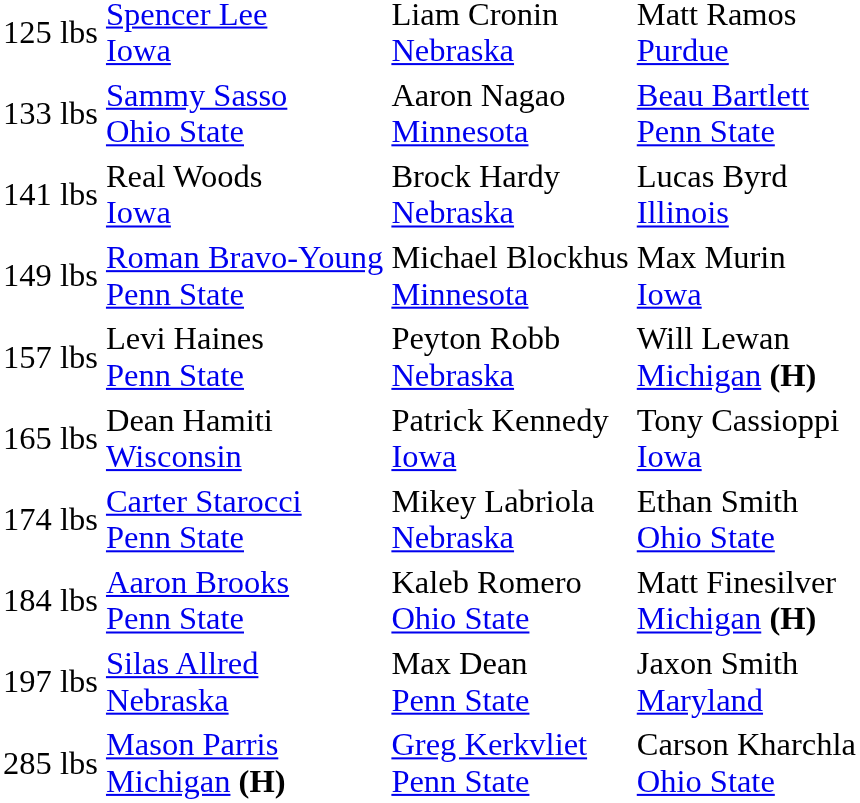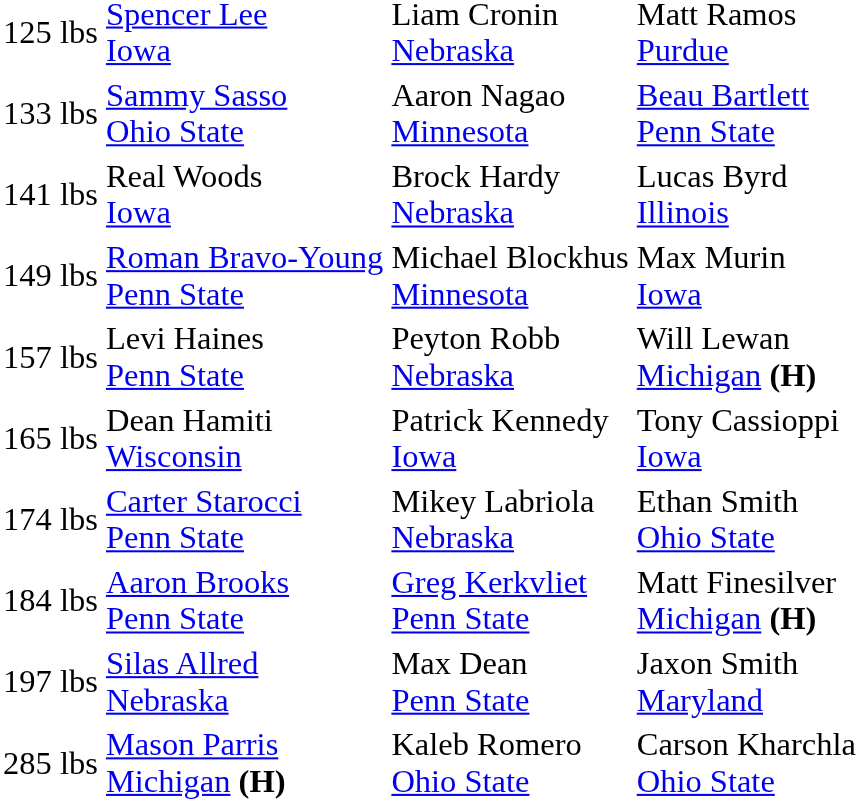 <table>
 <tr>
 <td>125 lbs<br></td>
 <td><small></small> <a href='#'>Spencer Lee</a> <br> <a href='#'>Iowa</a></td>
 <td><small></small> Liam Cronin <br> <a href='#'>Nebraska</a></td>
 <td><small></small> Matt Ramos <br> <a href='#'>Purdue</a></td>
 </tr>
 <tr>
 <td>133 lbs<br></td>
 <td><small></small> <a href='#'>Sammy Sasso</a> <br> <a href='#'>Ohio State</a></td>
 <td><small></small> Aaron Nagao <br> <a href='#'>Minnesota</a></td>
 <td><small></small> <a href='#'>Beau Bartlett</a> <br> <a href='#'>Penn State</a></td>
 </tr>
 <tr>
 <td>141 lbs<br></td>
 <td><small></small> Real Woods <br> <a href='#'>Iowa</a></td>
 <td><small></small> Brock Hardy <br> <a href='#'>Nebraska</a></td>
 <td><small></small> Lucas Byrd <br> <a href='#'>Illinois</a></td>
 </tr>
 <tr>
 <td>149 lbs<br></td>
 <td><small></small> <a href='#'>Roman Bravo-Young</a> <br> <a href='#'>Penn State</a></td>
 <td><small></small> Michael Blockhus <br> <a href='#'>Minnesota</a></td>
 <td><small></small> Max Murin <br> <a href='#'>Iowa</a></td>
 </tr>
 <tr>
 <td>157 lbs<br></td>
 <td><small></small> Levi Haines <br> <a href='#'>Penn State</a></td>
 <td><small></small> Peyton Robb <br> <a href='#'>Nebraska</a></td>
 <td><small></small> Will Lewan <br> <a href='#'>Michigan</a> <strong>(H)</strong></td>
 </tr>
 <tr>
 <td>165 lbs<br></td>
 <td><small></small> Dean Hamiti <br> <a href='#'>Wisconsin</a></td>
 <td><small></small> Patrick Kennedy <br> <a href='#'>Iowa</a></td>
 <td><small></small> Tony Cassioppi <br> <a href='#'>Iowa</a></td>
 </tr>
 <tr>
 <td>174 lbs<br></td>
 <td><small></small> <a href='#'>Carter Starocci</a> <br> <a href='#'>Penn State</a></td>
 <td><small></small> Mikey Labriola <br> <a href='#'>Nebraska</a></td>
 <td><small></small> Ethan Smith <br> <a href='#'>Ohio State</a></td>
 </tr>
 <tr>
 <td>184 lbs<br></td>
 <td><small></small> <a href='#'>Aaron Brooks</a> <br> <a href='#'>Penn State</a></td>
-<td><small></small> Kaleb Romero <br> <a href='#'>Ohio State</a></td>
+<td><small></small> <a href='#'>Greg Kerkvliet</a> <br> <a href='#'>Penn State</a></td>
 <td><small></small> Matt Finesilver <br> <a href='#'>Michigan</a> <strong>(H)</strong></td>
 </tr>
 <tr>
 <td>197 lbs<br></td>
 <td><small></small> <a href='#'>Silas Allred</a> <br> <a href='#'>Nebraska</a></td>
 <td><small></small> Max Dean <br> <a href='#'>Penn State</a></td>
 <td><small></small> Jaxon Smith <br> <a href='#'>Maryland</a></td>
 </tr>
 <tr>
 <td>285 lbs<br></td>
 <td><small></small> <a href='#'>Mason Parris</a> <br> <a href='#'>Michigan</a> <strong>(H)</strong></td>
-<td><small></small> <a href='#'>Greg Kerkvliet</a> <br> <a href='#'>Penn State</a></td>
+<td><small></small> Kaleb Romero <br> <a href='#'>Ohio State</a></td>
 <td><small></small> Carson Kharchla <br> <a href='#'>Ohio State</a></td>
 </tr>
 </table>
